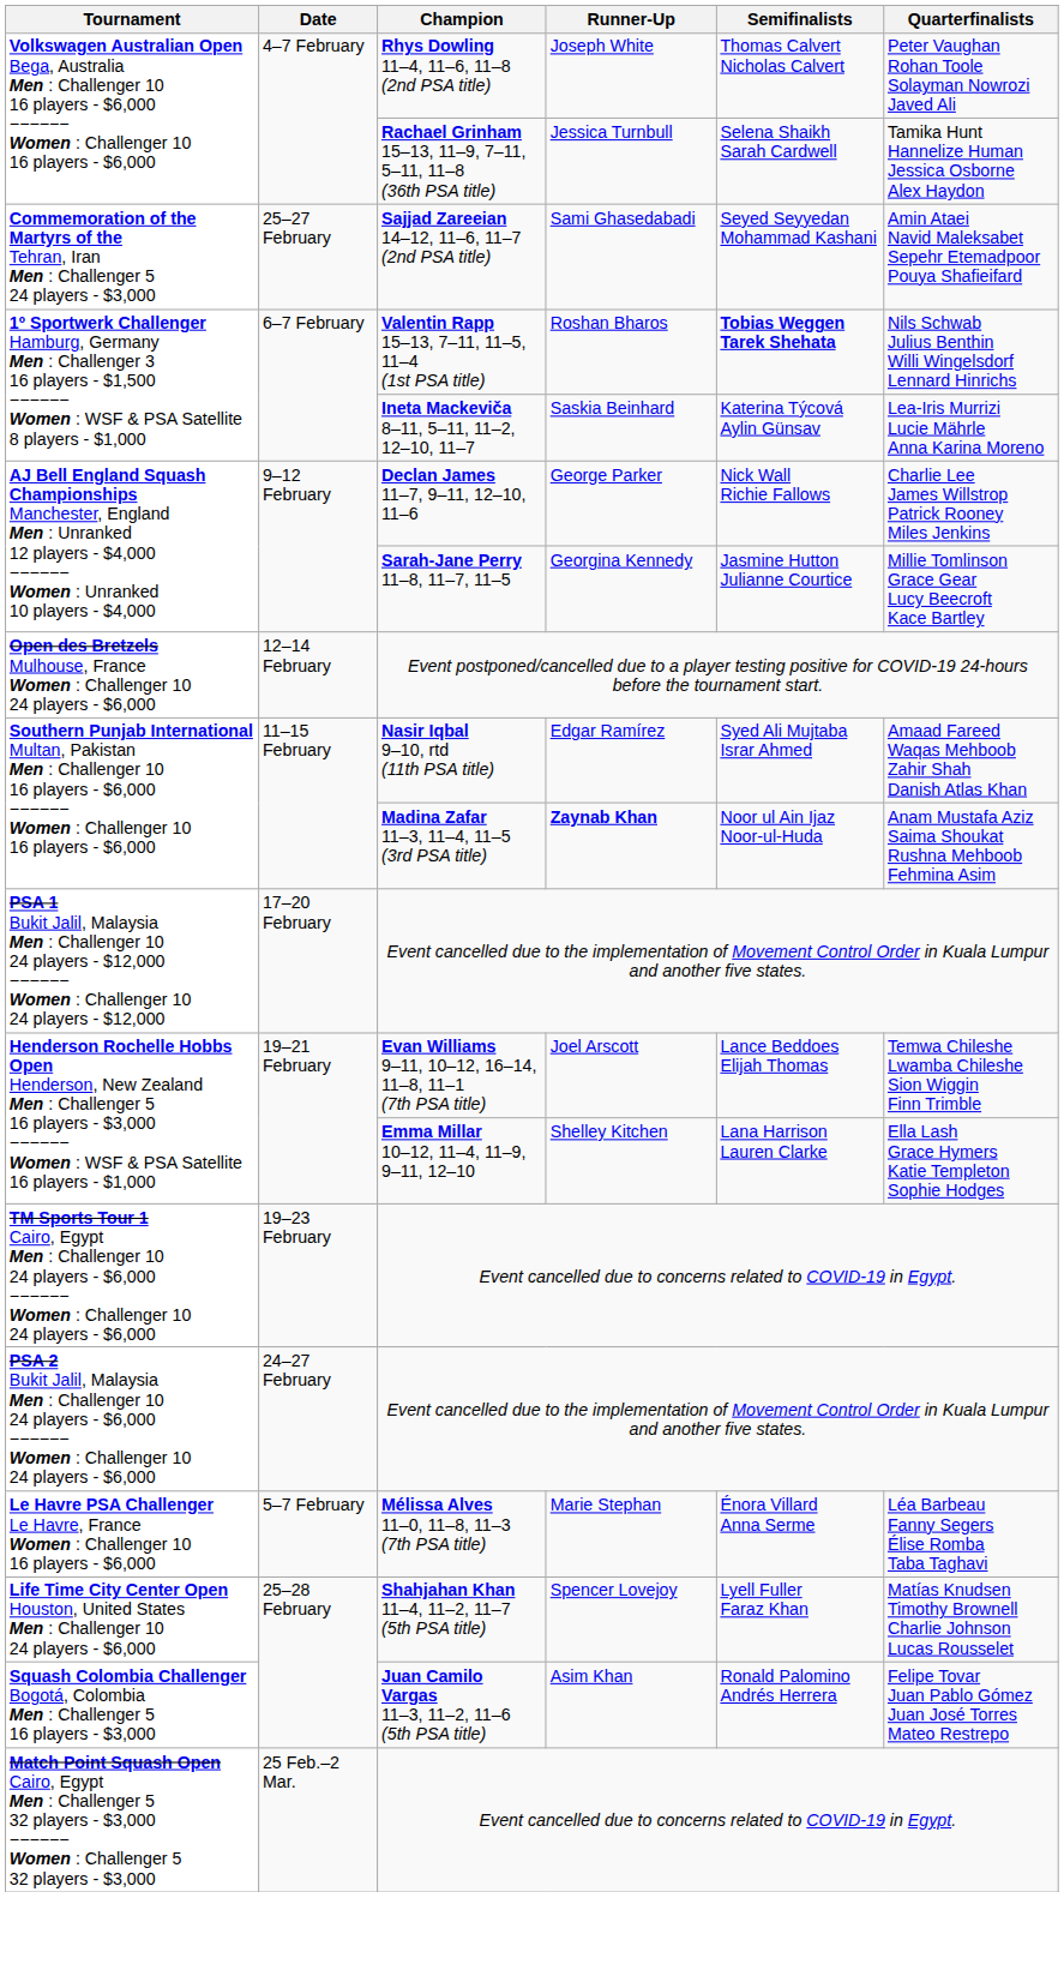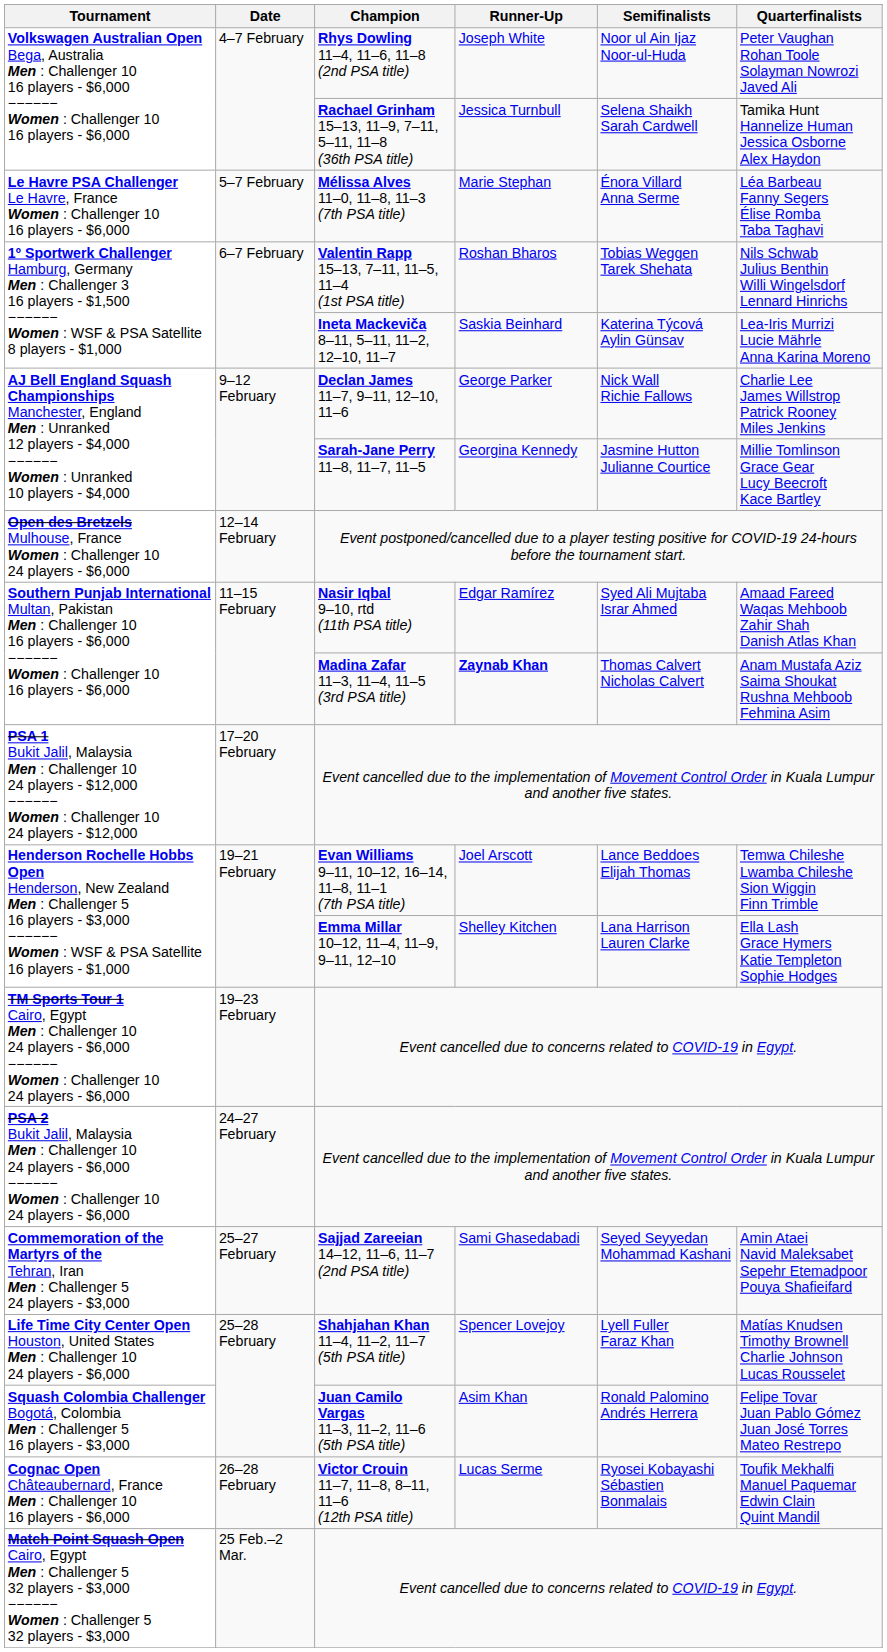 <table class="wikitable" style="font-size:88%">
 <tr>
 <th width=250>Tournament</th>
 <th width=110>Date</th>
 <th width=165>Champion</th>
 <th width=160>Runner-Up</th>
 <th width=155>Semifinalists</th>
 <th width=155>Quarterfinalists</th>
 </tr>
 <tr valign=top>
 <td rowspan=2 style="background:#fff;"><strong><a href='#'>Volkswagen Australian Open</a></strong><br> <a href='#'>Bega</a>, Australia<br><strong> <em>Men</em> </strong>: Challenger 10<br>16 players - $6,000<br>−−−−−−<br><strong> <em>Women</em> </strong>: Challenger 10<br>16 players - $6,000</td>
 <td rowspan=2>4–7 February</td>
 <td> <strong><a href='#'>Rhys Dowling</a></strong><br>11–4, 11–6, 11–8<br><em>(2nd PSA title)</em></td>
 <td> <a href='#'>Joseph White</a></td>
-<td> <a href='#'>Thomas Calvert</a><br> <a href='#'>Nicholas Calvert</a></td>
+<td> <a href='#'>Noor ul Ain Ijaz</a><br> <a href='#'>Noor-ul-Huda</a></td>
 <td> <a href='#'>Peter Vaughan</a><br> <a href='#'>Rohan Toole</a><br> <a href='#'>Solayman Nowrozi</a><br> <a href='#'>Javed Ali</a></td>
 </tr>
 <tr valign=top>
 <td> <strong><a href='#'>Rachael Grinham</a></strong><br>15–13, 11–9, 7–11, 5–11, 11–8<br><em>(36th PSA title)</em></td>
 <td> <a href='#'>Jessica Turnbull</a></td>
 <td> <a href='#'>Selena Shaikh</a><br> <a href='#'>Sarah Cardwell</a></td>
 <td> Tamika Hunt<br> <a href='#'>Hannelize Human</a><br> <a href='#'>Jessica Osborne</a><br> <a href='#'>Alex Haydon</a></td>
 </tr>
 <tr valign=top>
-<td style="background:#fff;"><strong><a href='#'>Commemoration of the Martyrs of the </a></strong><br> <a href='#'>Tehran</a>, Iran<br><strong> <em>Men</em> </strong>: Challenger 5<br>24 players - $3,000</td>
-<td>25–27 February</td>
-<td> <strong><a href='#'>Sajjad Zareeian</a></strong><br>14–12, 11–6, 11–7<br><em>(2nd PSA title)</em></td>
-<td> <a href='#'>Sami Ghasedabadi</a></td>
-<td> <a href='#'>Seyed Seyyedan</a><br> <a href='#'>Mohammad Kashani</a></td>
-<td> <a href='#'>Amin Ataei</a><br> <a href='#'>Navid Maleksabet</a><br> <a href='#'>Sepehr Etemadpoor</a><br> <a href='#'>Pouya Shafieifard</a></td>
+<td style="background:#fff;"><strong><a href='#'>Le Havre PSA Challenger</a></strong><br> <a href='#'>Le Havre</a>, France<br><strong> <em>Women</em> </strong>: Challenger 10<br>16 players - $6,000</td>
+<td>5–7 February</td>
+<td> <strong><a href='#'>Mélissa Alves</a></strong><br>11–0, 11–8, 11–3<br><em>(7th PSA title)</em></td>
+<td> <a href='#'>Marie Stephan</a></td>
+<td> <a href='#'>Énora Villard</a><br> <a href='#'>Anna Serme</a></td>
+<td> <a href='#'>Léa Barbeau</a><br> <a href='#'>Fanny Segers</a><br> <a href='#'>Élise Romba</a><br> <a href='#'>Taba Taghavi</a></td>
 </tr>
 <tr valign=top>
 <td rowspan=2 style="background:#fff;"><strong><a href='#'>1º  Sportwerk Challenger</a></strong><br> <a href='#'>Hamburg</a>, Germany<br><strong> <em>Men</em> </strong>: Challenger 3<br>16 players - $1,500<br>−−−−−−<br><strong> <em>Women</em> </strong>: WSF & PSA Satellite<br>8 players - $1,000</td>
 <td rowspan=2>6–7 February</td>
 <td> <strong><a href='#'>Valentin Rapp</a></strong><br>15–13, 7–11, 11–5, 11–4<br><em>(1st PSA title)</em></td>
 <td> <a href='#'>Roshan Bharos</a></td>
-<td><strong> <a href='#'>Tobias Weggen</a><br> <a href='#'>Tarek Shehata</a></strong></td>
+<td> <a href='#'>Tobias Weggen</a><br> <a href='#'>Tarek Shehata</a></td>
 <td> <a href='#'>Nils Schwab</a><br> <a href='#'>Julius Benthin</a><br> <a href='#'>Willi Wingelsdorf</a><br> <a href='#'>Lennard Hinrichs</a></td>
 </tr>
 <tr valign=top>
 <td> <strong><a href='#'>Ineta Mackeviča</a></strong><br>8–11, 5–11, 11–2, 12–10, 11–7</td>
 <td> <a href='#'>Saskia Beinhard</a></td>
 <td> <a href='#'>Katerina Týcová</a><br> <a href='#'>Aylin Günsav</a></td>
 <td> <a href='#'>Lea-Iris Murrizi</a><br> <a href='#'>Lucie Mährle</a><br> <a href='#'>Anna Karina Moreno</a></td>
 </tr>
 <tr valign=top>
 <td rowspan=2 style="background:#fff;"><strong><a href='#'>AJ Bell England Squash Championships</a></strong><br> <a href='#'>Manchester</a>, England<br><strong> <em>Men</em> </strong>: Unranked<br>12 players - $4,000<br>−−−−−−<br><strong> <em>Women</em> </strong>: Unranked<br>10 players - $4,000</td>
 <td rowspan=2>9–12 February</td>
 <td> <strong><a href='#'>Declan James</a></strong><br>11–7, 9–11, 12–10, 11–6</td>
 <td> <a href='#'>George Parker</a></td>
 <td> <a href='#'>Nick Wall</a><br> <a href='#'>Richie Fallows</a></td>
 <td> <a href='#'>Charlie Lee</a><br> <a href='#'>James Willstrop</a><br> <a href='#'>Patrick Rooney</a><br> <a href='#'>Miles Jenkins</a></td>
 </tr>
 <tr valign=top>
 <td> <strong><a href='#'>Sarah-Jane Perry</a></strong><br>11–8, 11–7, 11–5</td>
 <td> <a href='#'>Georgina Kennedy</a></td>
 <td> <a href='#'>Jasmine Hutton</a><br> <a href='#'>Julianne Courtice</a></td>
 <td> <a href='#'>Millie Tomlinson</a><br> <a href='#'>Grace Gear</a><br> <a href='#'>Lucy Beecroft</a><br> <a href='#'>Kace Bartley</a></td>
 </tr>
 <tr valign=top>
 <td style="background:#fff;"><strong><s><a href='#'>Open des Bretzels</a></s></strong><br> <a href='#'>Mulhouse</a>, France<br><strong> <em>Women</em> </strong>: Challenger 10<br>24 players - $6,000</td>
 <td>12–14 February</td>
 <td colspan="4" style="vertical-align:middle; text-align:center;"><em>Event postponed/cancelled due to a player testing positive for COVID-19 24-hours before the tournament start.</em></td>
 </tr>
 <tr valign=top>
 <td rowspan=2 style="background:#fff;"><strong><a href='#'> Southern Punjab International</a></strong><br> <a href='#'>Multan</a>, Pakistan<br><strong> <em>Men</em> </strong>: Challenger 10<br>16 players - $6,000<br>−−−−−−<br><strong> <em>Women</em> </strong>: Challenger 10<br>16 players - $6,000</td>
 <td rowspan=2>11–15 February</td>
 <td> <strong><a href='#'>Nasir Iqbal</a></strong><br>9–10, rtd<br><em>(11th PSA title)</em></td>
 <td> <a href='#'>Edgar Ramírez</a></td>
 <td> <a href='#'>Syed Ali Mujtaba</a><br> <a href='#'>Israr Ahmed</a></td>
 <td> <a href='#'>Amaad Fareed</a><br> <a href='#'>Waqas Mehboob</a><br> <a href='#'>Zahir Shah</a><br> <a href='#'>Danish Atlas Khan</a></td>
 </tr>
 <tr valign=top>
 <td> <strong><a href='#'>Madina Zafar</a></strong><br>11–3, 11–4, 11–5<br><em>(3rd PSA title)</em></td>
 <td><strong> <a href='#'>Zaynab Khan</a></strong></td>
-<td> <a href='#'>Noor ul Ain Ijaz</a><br> <a href='#'>Noor-ul-Huda</a></td>
+<td> <a href='#'>Thomas Calvert</a><br> <a href='#'>Nicholas Calvert</a></td>
 <td> <a href='#'>Anam Mustafa Aziz</a><br> <a href='#'>Saima Shoukat</a><br> <a href='#'>Rushna Mehboob</a><br> <a href='#'>Fehmina Asim</a></td>
 </tr>
 <tr valign=top>
 <td style="background:#fff;"><strong><s><a href='#'> PSA 1</a></s></strong><br> <a href='#'>Bukit Jalil</a>, Malaysia<br><strong> <em>Men</em> </strong>: Challenger 10<br>24 players - $12,000<br>−−−−−−<br><strong> <em>Women</em> </strong>: Challenger 10<br>24 players - $12,000</td>
 <td>17–20 February</td>
 <td colspan="4" style="vertical-align:middle; text-align:center;"><em>Event cancelled due to the implementation of <a href='#'>Movement Control Order</a> in Kuala Lumpur and another five states.</em></td>
 </tr>
 <tr valign=top>
 <td rowspan=2 style="background:#fff;"><strong><a href='#'>Henderson Rochelle Hobbs Open</a></strong><br> <a href='#'>Henderson</a>, New Zealand<br><strong> <em>Men</em> </strong>: Challenger 5<br>16 players - $3,000<br>−−−−−−<br><strong> <em>Women</em> </strong>: WSF & PSA Satellite<br>16 players - $1,000</td>
 <td rowspan=2>19–21 February</td>
 <td> <strong><a href='#'>Evan Williams</a></strong><br>9–11, 10–12, 16–14, 11–8, 11–1<br><em>(7th PSA title)</em></td>
 <td> <a href='#'>Joel Arscott</a></td>
 <td> <a href='#'>Lance Beddoes</a><br> <a href='#'>Elijah Thomas</a></td>
 <td> <a href='#'>Temwa Chileshe</a><br> <a href='#'>Lwamba Chileshe</a><br> <a href='#'>Sion Wiggin</a><br> <a href='#'>Finn Trimble</a></td>
 </tr>
 <tr valign=top>
 <td> <strong><a href='#'>Emma Millar</a></strong><br>10–12, 11–4, 11–9, 9–11, 12–10</td>
 <td> <a href='#'>Shelley Kitchen</a></td>
 <td> <a href='#'>Lana Harrison</a><br> <a href='#'>Lauren Clarke</a></td>
 <td> <a href='#'>Ella Lash</a><br> <a href='#'>Grace Hymers</a><br> <a href='#'>Katie Templeton</a><br> <a href='#'>Sophie Hodges</a></td>
 </tr>
 <tr valign=top>
 <td style="background:#fff;"><strong><s><a href='#'>TM Sports Tour 1</a></s></strong><br> <a href='#'>Cairo</a>, Egypt<br><strong> <em>Men</em> </strong>: Challenger 10<br>24 players - $6,000<br>−−−−−−<br><strong> <em>Women</em> </strong>: Challenger 10<br>24 players - $6,000</td>
 <td>19–23 February</td>
 <td colspan="4" style="vertical-align:middle; text-align:center;"><em>Event cancelled due to concerns related to <a href='#'>COVID-19</a> in <a href='#'>Egypt</a>.</em></td>
 </tr>
 <tr valign=top>
 <td style="background:#fff;"><strong><s><a href='#'> PSA 2</a></s></strong><br> <a href='#'>Bukit Jalil</a>, Malaysia<br><strong> <em>Men</em> </strong>: Challenger 10<br>24 players - $6,000<br>−−−−−−<br><strong> <em>Women</em> </strong>: Challenger 10<br>24 players - $6,000</td>
 <td>24–27 February</td>
 <td colspan="4" style="vertical-align:middle; text-align:center;"><em>Event cancelled due to the implementation of <a href='#'>Movement Control Order</a> in Kuala Lumpur and another five states.</em></td>
 </tr>
 <tr valign=top>
-<td style="background:#fff;"><strong><a href='#'>Le Havre PSA Challenger</a></strong><br> <a href='#'>Le Havre</a>, France<br><strong> <em>Women</em> </strong>: Challenger 10<br>16 players - $6,000</td>
-<td>5–7 February</td>
-<td> <strong><a href='#'>Mélissa Alves</a></strong><br>11–0, 11–8, 11–3<br><em>(7th PSA title)</em></td>
-<td> <a href='#'>Marie Stephan</a></td>
-<td> <a href='#'>Énora Villard</a><br> <a href='#'>Anna Serme</a></td>
-<td> <a href='#'>Léa Barbeau</a><br> <a href='#'>Fanny Segers</a><br> <a href='#'>Élise Romba</a><br> <a href='#'>Taba Taghavi</a></td>
+<td style="background:#fff;"><strong><a href='#'>Commemoration of the Martyrs of the </a></strong><br> <a href='#'>Tehran</a>, Iran<br><strong> <em>Men</em> </strong>: Challenger 5<br>24 players - $3,000</td>
+<td>25–27 February</td>
+<td> <strong><a href='#'>Sajjad Zareeian</a></strong><br>14–12, 11–6, 11–7<br><em>(2nd PSA title)</em></td>
+<td> <a href='#'>Sami Ghasedabadi</a></td>
+<td> <a href='#'>Seyed Seyyedan</a><br> <a href='#'>Mohammad Kashani</a></td>
+<td> <a href='#'>Amin Ataei</a><br> <a href='#'>Navid Maleksabet</a><br> <a href='#'>Sepehr Etemadpoor</a><br> <a href='#'>Pouya Shafieifard</a></td>
 </tr>
 <tr valign=top>
 <td style="background:#fff;"><strong><a href='#'>Life Time City Center Open</a></strong><br> <a href='#'>Houston</a>, United States<br><strong> <em>Men</em> </strong>: Challenger 10<br>24 players - $6,000</td>
 <td rowspan=2>25–28 February</td>
 <td> <strong><a href='#'>Shahjahan Khan</a></strong><br>11–4, 11–2, 11–7<br><em>(5th PSA title)</em></td>
 <td> <a href='#'>Spencer Lovejoy</a></td>
 <td> <a href='#'>Lyell Fuller</a><br> <a href='#'>Faraz Khan</a></td>
 <td> <a href='#'>Matías Knudsen</a><br> <a href='#'>Timothy Brownell</a><br> <a href='#'>Charlie Johnson</a><br> <a href='#'>Lucas Rousselet</a></td>
 </tr>
 <tr valign=top>
 <td style="background:#fff;"><strong><a href='#'>Squash Colombia Challenger</a></strong><br> <a href='#'>Bogotá</a>, Colombia<br><strong> <em>Men</em> </strong>: Challenger 5<br>16 players - $3,000</td>
 <td> <strong><a href='#'>Juan Camilo Vargas</a></strong><br>11–3, 11–2, 11–6<br><em>(5th PSA title)</em></td>
 <td> <a href='#'>Asim Khan</a></td>
 <td> <a href='#'>Ronald Palomino</a><br> <a href='#'>Andrés Herrera</a></td>
 <td> <a href='#'>Felipe Tovar</a><br> <a href='#'>Juan Pablo Gómez</a><br> <a href='#'>Juan José Torres</a><br> <a href='#'>Mateo Restrepo</a></td>
 </tr>
 <tr valign=top>
+<td style="background:#fff;"><strong><a href='#'>Cognac Open</a></strong><br> <a href='#'>Châteaubernard</a>, France<br><strong> <em>Men</em> </strong>: Challenger 10<br>16 players - $6,000</td>
+<td>26–28 February</td>
+<td> <strong><a href='#'>Victor Crouin</a></strong><br>11–7, 11–8, 8–11, 11–6<br><em>(12th PSA title)</em></td>
+<td> <a href='#'>Lucas Serme</a></td>
+<td> <a href='#'>Ryosei Kobayashi</a><br> <a href='#'>Sébastien Bonmalais</a></td>
+<td> <a href='#'>Toufik Mekhalfi</a><br> <a href='#'>Manuel Paquemar</a><br> <a href='#'>Edwin Clain</a><br> <a href='#'>Quint Mandil</a></td>
+</tr>
+<tr valign=top>
 <td style="background:#fff;"><strong><s><a href='#'>Match Point Squash Open</a></s></strong><br> <a href='#'>Cairo</a>, Egypt<br><strong> <em>Men</em> </strong>: Challenger 5<br>32 players - $3,000<br>−−−−−−<br><strong> <em>Women</em> </strong>: Challenger 5<br>32 players - $3,000</td>
 <td>25 Feb.–2 Mar.</td>
 <td colspan="4" style="vertical-align:middle; text-align:center;"><em>Event cancelled due to concerns related to <a href='#'>COVID-19</a> in <a href='#'>Egypt</a>.</em></td>
 </tr>
 </table>
